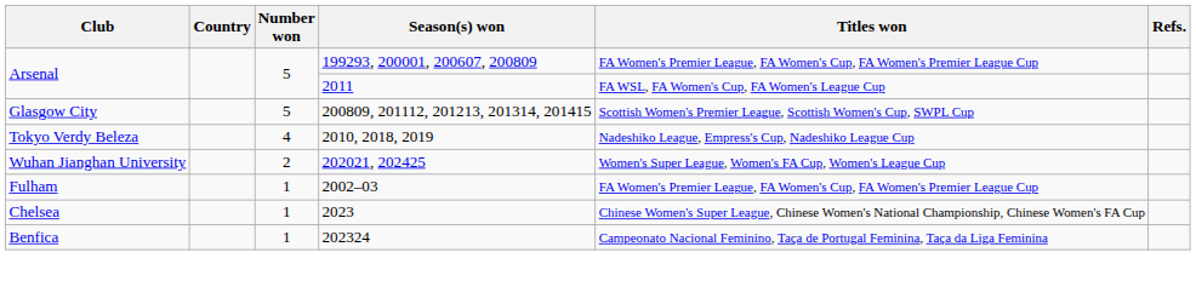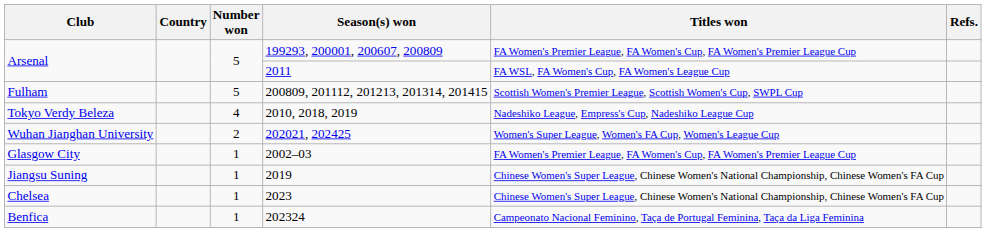 <table class="wikitable sortable">
 <tr>
 <th>Club</th>
 <th>Country</th>
 <th>Number<br>won</th>
 <th>Season(s) won</th>
 <th>Titles won</th>
 <th>Refs.</th>
 </tr>
 <tr>
 <td rowspan=2><a href='#'>Arsenal</a></td>
 <td rowspan=2></td>
 <td rowspan=2 style="text-align:center">5</td>
 <td><a href='#'>199293</a>, <a href='#'>200001</a>, <a href='#'>200607</a>, <a href='#'>200809</a></td>
 <td><small><a href='#'>FA Women's Premier League</a>, <a href='#'>FA Women's Cup</a>, <a href='#'>FA Women's Premier League Cup</a></small></td>
 <td></td>
 </tr>
 <tr>
 <td><a href='#'>2011</a></td>
 <td><small><a href='#'>FA WSL</a>, <a href='#'>FA Women's Cup</a>, <a href='#'>FA Women's League Cup</a></small></td>
 <td></td>
 </tr>
 <tr>
-<td><a href='#'>Glasgow City</a></td>
+<td><a href='#'>Fulham</a></td>
 <td></td>
 <td style="text-align:center">5</td>
 <td>200809, 201112, 201213, 201314, 201415</td>
 <td><small><a href='#'>Scottish Women's Premier League</a>, <a href='#'>Scottish Women's Cup</a>, <a href='#'>SWPL Cup</a></small></td>
 <td></td>
 </tr>
 <tr>
 <td><a href='#'>Tokyo Verdy Beleza</a></td>
 <td></td>
 <td style="text-align:center">4</td>
 <td>2010, 2018, 2019</td>
 <td><small><a href='#'>Nadeshiko League</a>, <a href='#'>Empress's Cup</a>, <a href='#'>Nadeshiko League Cup</a></small></td>
 <td></td>
 </tr>
 <tr>
 <td><a href='#'>Wuhan Jianghan University</a></td>
 <td></td>
 <td style="text-align:center">2</td>
 <td><a href='#'>202021</a>, <a href='#'>202425</a></td>
 <td><small><a href='#'>Women's Super League</a>, <a href='#'>Women's FA Cup</a>, <a href='#'>Women's League Cup</a></small></td>
 <td></td>
 </tr>
 <tr>
-<td><a href='#'>Fulham</a></td>
+<td><a href='#'>Glasgow City</a></td>
 <td></td>
 <td style="text-align:center">1</td>
 <td>2002–03</td>
 <td><small><a href='#'>FA Women's Premier League</a>, <a href='#'>FA Women's Cup</a>, <a href='#'>FA Women's Premier League Cup</a></small></td>
+<td></td>
+</tr>
+<tr>
+<td><a href='#'>Jiangsu Suning</a></td>
+<td></td>
+<td style="text-align:center">1</td>
+<td>2019</td>
+<td><small><a href='#'>Chinese Women's Super League</a>, Chinese Women's National Championship, Chinese Women's FA Cup</small></td>
 <td></td>
 </tr>
 <tr>
 <td><a href='#'>Chelsea</a></td>
 <td></td>
 <td style="text-align:center">1</td>
 <td>2023</td>
 <td><small><a href='#'>Chinese Women's Super League</a>, Chinese Women's National Championship, Chinese Women's FA Cup</small></td>
 <td></td>
 </tr>
 <tr>
 <td><a href='#'>Benfica</a></td>
 <td></td>
 <td style="text-align:center">1</td>
 <td>202324</td>
 <td><small><a href='#'>Campeonato Nacional Feminino</a>, <a href='#'>Taça de Portugal Feminina</a>, <a href='#'>Taça da Liga Feminina</a></small></td>
 <td></td>
 </tr>
 </table>
